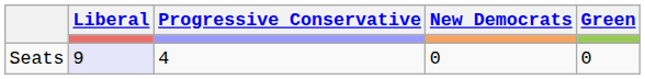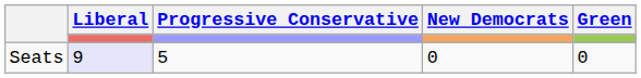 <table class="wikitable">
 <tr style="background-color:#E9E9E9" |>
 <th rowspan="2"></th>
 <th><a href='#'>Liberal</a></th>
 <th><a href='#'>Progressive Conservative</a></th>
 <th><a href='#'>New Democrats</a></th>
 <th><a href='#'>Green</a></th>
 </tr>
 <tr>
 <th style="background-color:#EA6D6A;"></th>
 <th style="background-color:#9999FF;"></th>
 <th style="background-color:#F4A460;"></th>
 <th style="background-color:#99C955;"></th>
 </tr>
 <tr>
 <td>Seats</td>
 <td style="background: lavender;">9</td>
-<td>4</td>
+<td>5</td>
 <td>0</td>
 <td>0</td>
 </tr>
 </table>
